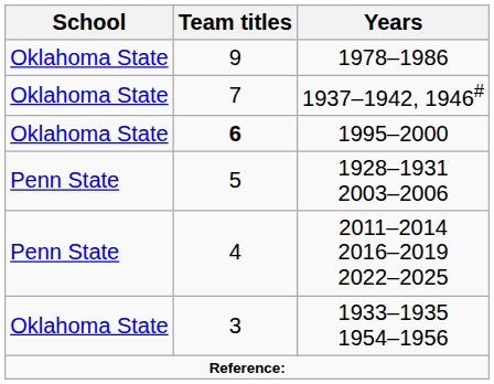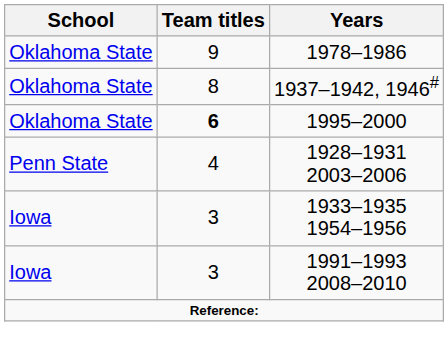 <table class="wikitable sortable" style="text-align:center;">
 <tr>
 <th>School</th>
 <th>Team titles</th>
 <th>Years</th>
 </tr>
 <tr>
 <td align=left><a href='#'>Oklahoma State</a></td>
 <td>9</td>
 <td>1978–1986</td>
 </tr>
 <tr>
 <td align=left><a href='#'>Oklahoma State</a></td>
-<td>7</td>
+<td>8</td>
 <td>1937–1942, 1946<sup>#</sup></td>
 </tr>
 <tr>
 <td align=left><a href='#'>Oklahoma State</a></td>
 <td><strong>6</strong></td>
 <td>1995–2000</td>
 </tr>
 <tr>
 <td align=left><a href='#'>Penn State</a></td>
-<td>5</td>
+<td>4</td>
 <td>1928–1931<br>2003–2006</td>
 </tr>
 <tr>
-<td align=left><a href='#'>Penn State</a></td>
-<td>4</td>
-<td>2011–2014<br>2016–2019<br>2022–2025</td>
+<td align=left><a href='#'>Iowa</a></td>
+<td>3</td>
+<td>1933–1935<br>1954–1956</td>
 </tr>
 <tr>
-<td align=left><a href='#'>Oklahoma State</a></td>
+<td align=left><a href='#'>Iowa</a></td>
 <td>3</td>
-<td>1933–1935<br>1954–1956</td>
+<td>1991–1993<br>2008–2010</td>
 </tr>
 <tr>
 <td colspan="3"  style="font-size:8pt; text-align:center;"><strong>Reference:</strong></td>
 </tr>
 </table>
